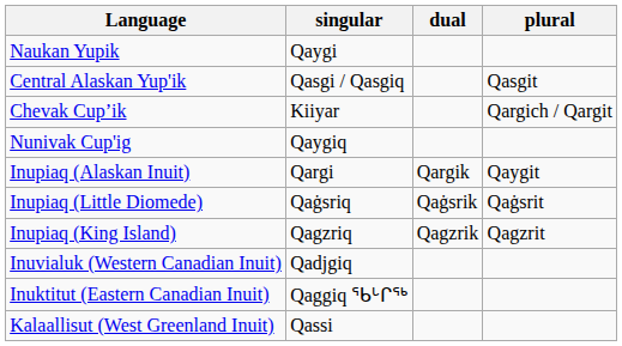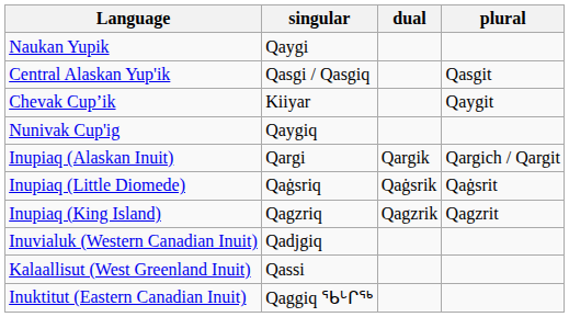 <table class="wikitable">
 <tr>
 <th>Language</th>
 <th>singular</th>
 <th>dual</th>
 <th>plural</th>
 </tr>
 <tr>
 <td><a href='#'>Naukan Yupik</a></td>
 <td>Qaygi</td>
 <td></td>
 <td></td>
 </tr>
 <tr>
 <td><a href='#'>Central Alaskan Yup'ik</a></td>
 <td>Qasgi / Qasgiq</td>
 <td></td>
 <td>Qasgit</td>
 </tr>
 <tr>
 <td><a href='#'>Chevak Cup’ik</a></td>
 <td>Kiiyar</td>
 <td></td>
-<td>Qargich / Qargit</td>
+<td>Qaygit</td>
 </tr>
 <tr>
 <td><a href='#'>Nunivak Cup'ig</a></td>
 <td>Qaygiq</td>
 <td></td>
 <td></td>
 </tr>
 <tr>
 <td><a href='#'>Inupiaq (Alaskan Inuit)</a></td>
 <td>Qargi</td>
 <td>Qargik</td>
-<td>Qaygit</td>
+<td>Qargich / Qargit</td>
 </tr>
 <tr>
 <td><a href='#'>Inupiaq (Little Diomede)</a></td>
 <td>Qaġsriq</td>
 <td>Qaġsrik</td>
 <td>Qaġsrit</td>
 </tr>
 <tr>
 <td><a href='#'>Inupiaq (King Island)</a></td>
 <td>Qagzriq</td>
 <td>Qagzrik</td>
 <td>Qagzrit</td>
 </tr>
 <tr>
 <td><a href='#'>Inuvialuk (Western Canadian Inuit)</a></td>
 <td>Qadjgiq</td>
 <td></td>
 <td></td>
 </tr>
 <tr>
+<td><a href='#'>Kalaallisut (West Greenland Inuit)</a></td>
+<td>Qassi</td>
+<td></td>
+<td></td>
+</tr>
+<tr>
 <td><a href='#'>Inuktitut (Eastern Canadian Inuit)</a></td>
 <td>Qaggiq ᖃᒡᒋᖅ</td>
 <td></td>
 <td></td>
 </tr>
-<tr>
-<td><a href='#'>Kalaallisut (West Greenland Inuit)</a></td>
-<td>Qassi</td>
-<td></td>
-<td></td>
-</tr>
 </table>
